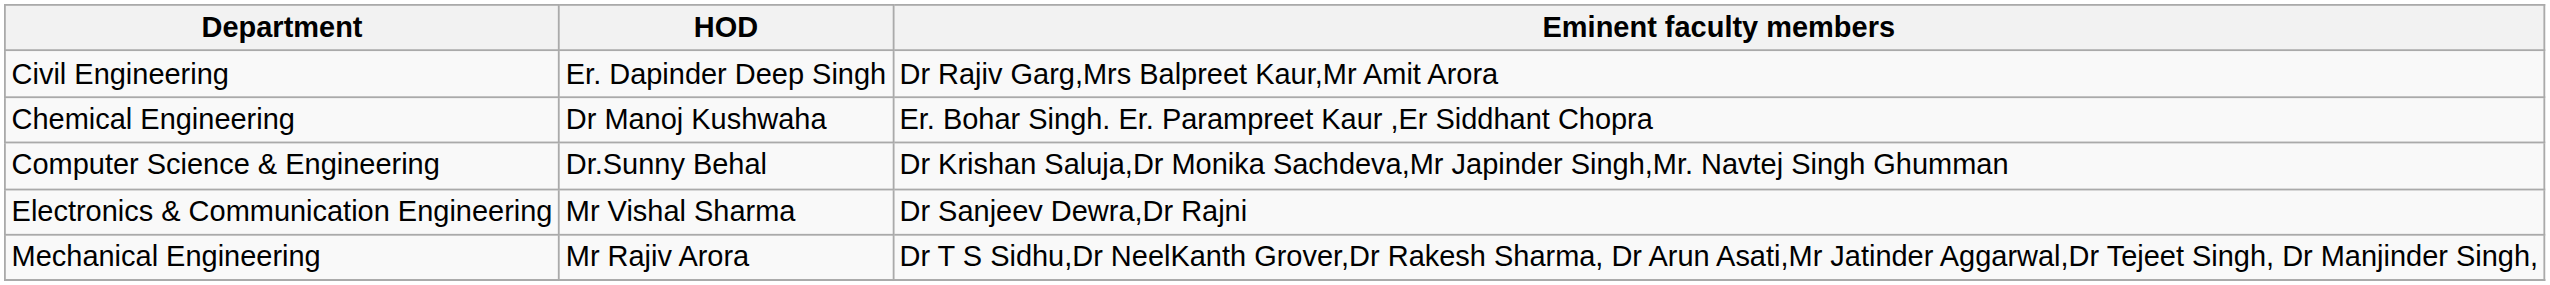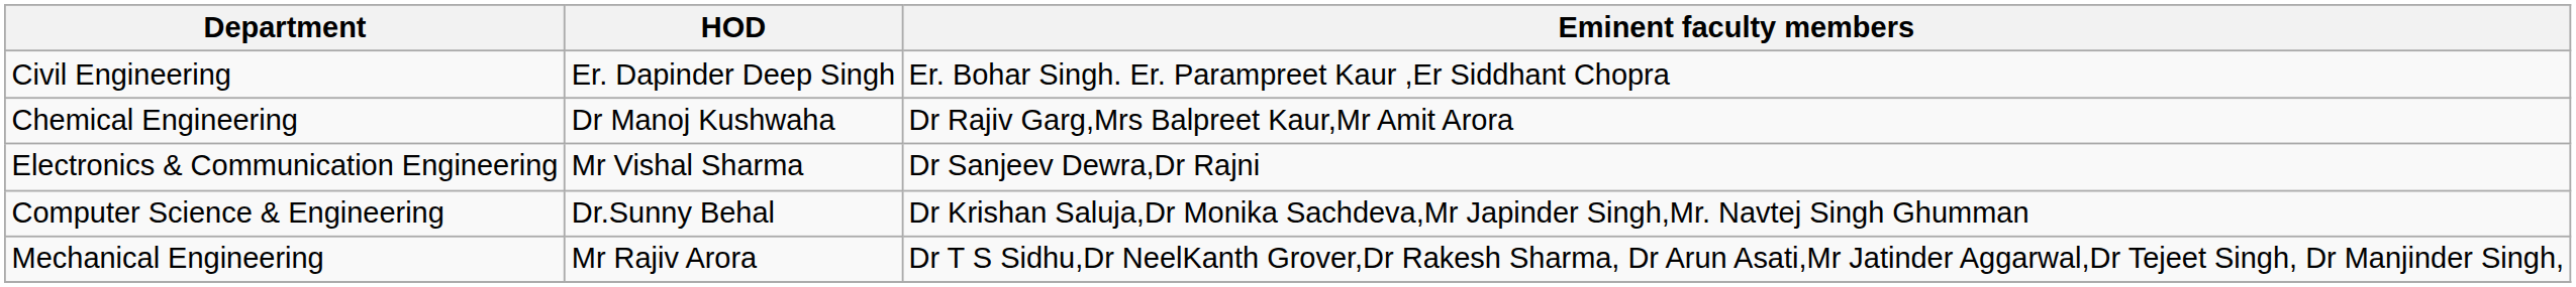 <table class="wikitable sortable">
 <tr>
 <th>Department</th>
 <th>HOD</th>
 <th>Eminent faculty members</th>
 </tr>
 <tr>
 <td>Civil Engineering</td>
 <td>Er. Dapinder Deep Singh</td>
-<td>Dr Rajiv Garg,Mrs Balpreet Kaur,Mr Amit Arora</td>
+<td>Er. Bohar Singh. Er. Parampreet Kaur ,Er Siddhant Chopra</td>
 </tr>
 <tr>
 <td>Chemical Engineering</td>
 <td>Dr Manoj Kushwaha</td>
-<td>Er. Bohar Singh. Er. Parampreet Kaur ,Er Siddhant Chopra</td>
+<td>Dr Rajiv Garg,Mrs Balpreet Kaur,Mr Amit Arora</td>
+</tr>
+<tr>
+<td>Electronics & Communication Engineering</td>
+<td>Mr Vishal Sharma</td>
+<td>Dr Sanjeev Dewra,Dr Rajni</td>
 </tr>
 <tr>
 <td>Computer Science & Engineering</td>
 <td>Dr.Sunny Behal</td>
 <td>Dr Krishan Saluja,Dr Monika Sachdeva,Mr Japinder Singh,Mr. Navtej Singh Ghumman</td>
-</tr>
-<tr>
-<td>Electronics & Communication Engineering</td>
-<td>Mr Vishal Sharma</td>
-<td>Dr Sanjeev Dewra,Dr Rajni</td>
 </tr>
 <tr>
 <td>Mechanical Engineering</td>
 <td>Mr Rajiv Arora</td>
 <td>Dr T S Sidhu,Dr NeelKanth Grover,Dr Rakesh Sharma, Dr Arun Asati,Mr Jatinder Aggarwal,Dr Tejeet Singh, Dr Manjinder Singh,</td>
 </tr>
 <tr>
 </tr>
 </table>
